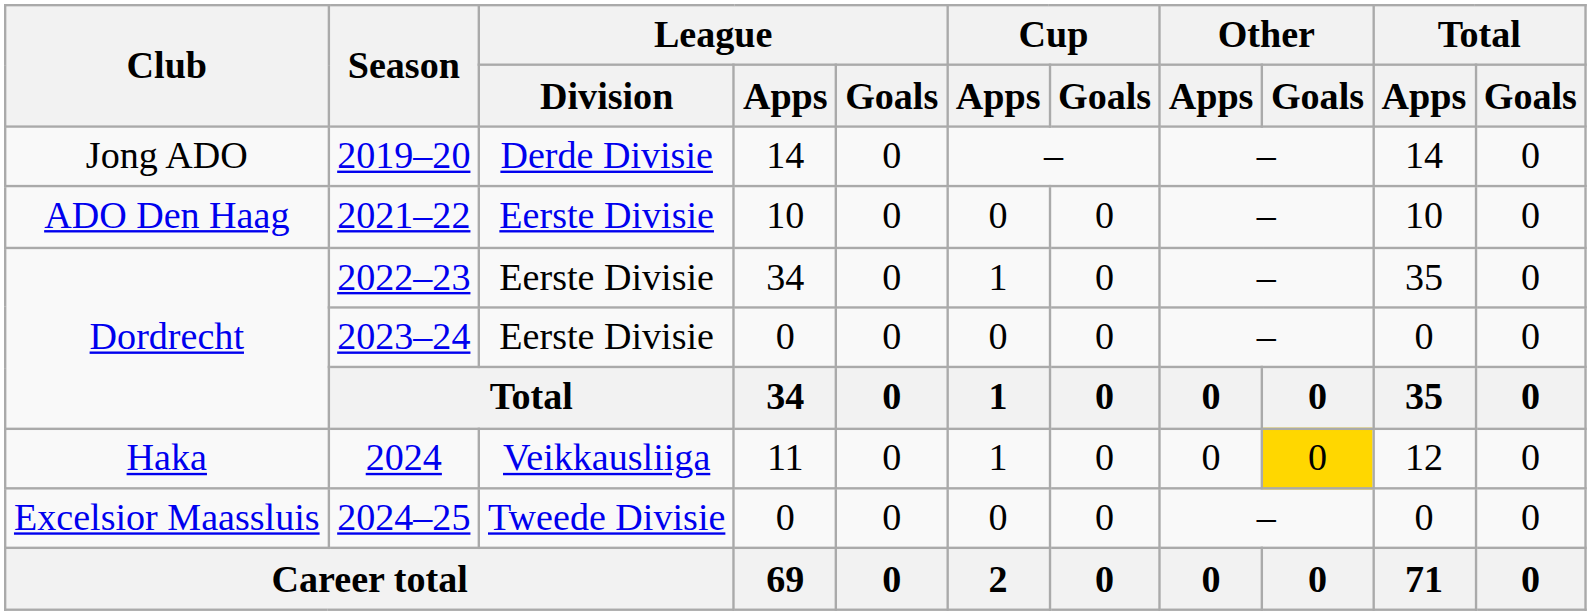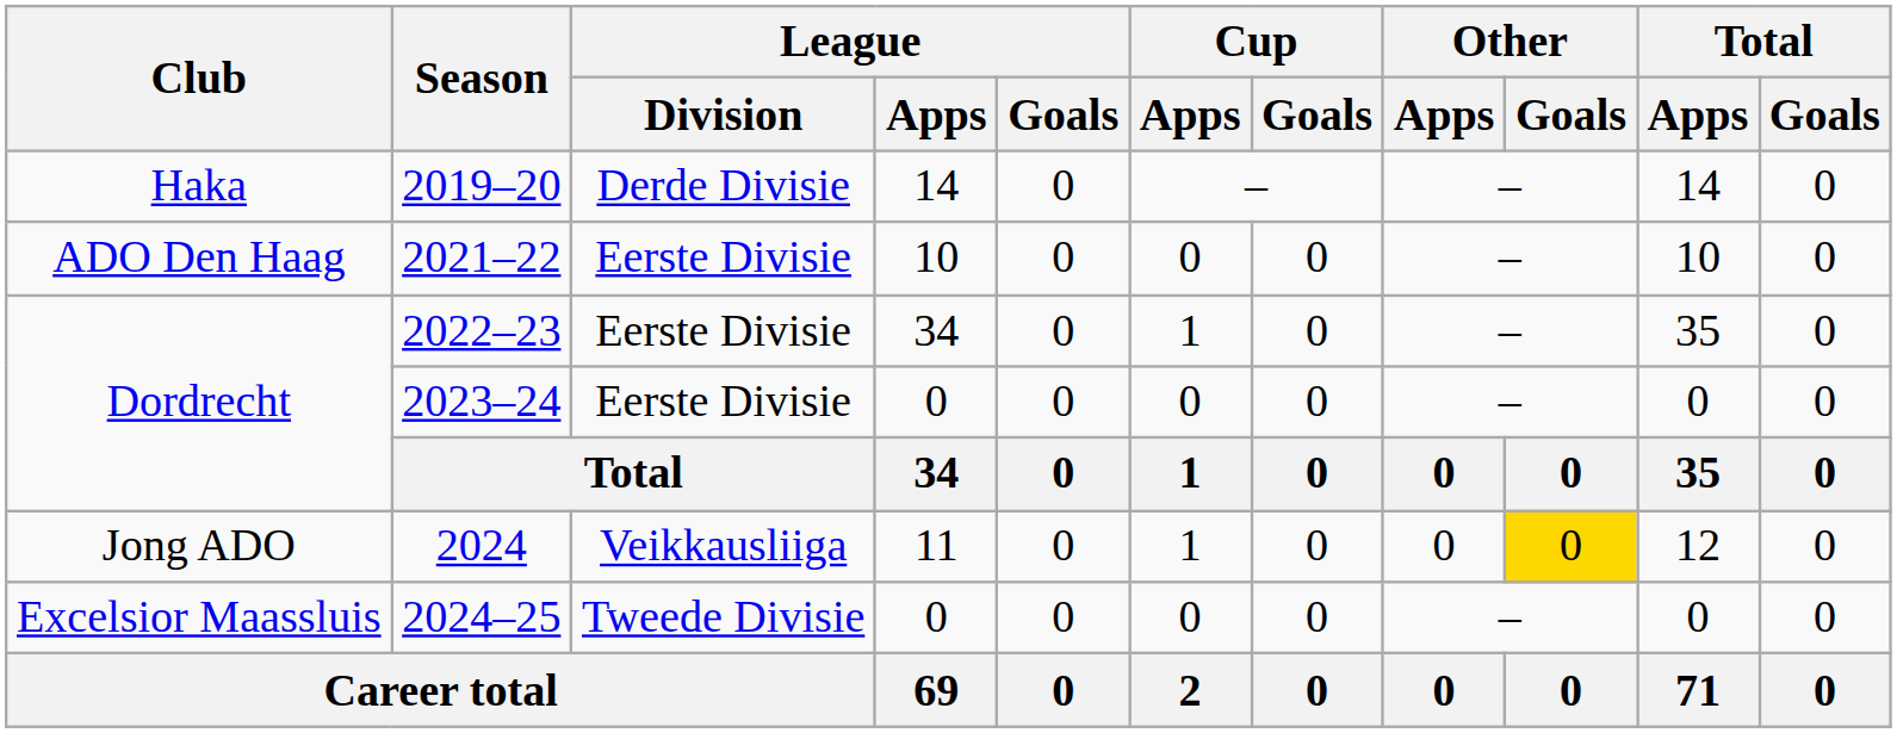 <table class="wikitable" style="text-align:center">
 <tr>
 <th rowspan="2">Club</th>
 <th rowspan="2">Season</th>
 <th colspan="3">League</th>
 <th colspan="2">Cup</th>
 <th colspan="2">Other</th>
 <th colspan="2">Total</th>
 </tr>
 <tr>
 <th>Division</th>
 <th>Apps</th>
 <th>Goals</th>
 <th>Apps</th>
 <th>Goals</th>
 <th>Apps</th>
 <th>Goals</th>
 <th>Apps</th>
 <th>Goals</th>
 </tr>
 <tr>
-<td>Jong ADO</td>
+<td><a href='#'>Haka</a></td>
 <td><a href='#'>2019–20</a></td>
 <td><a href='#'>Derde Divisie</a></td>
 <td>14</td>
 <td>0</td>
 <td colspan=2>–</td>
 <td colspan=2>–</td>
 <td>14</td>
 <td>0</td>
 </tr>
 <tr>
 <td><a href='#'>ADO Den Haag</a></td>
 <td><a href='#'>2021–22</a></td>
 <td><a href='#'>Eerste Divisie</a></td>
 <td>10</td>
 <td>0</td>
 <td>0</td>
 <td>0</td>
 <td colspan=2>–</td>
 <td>10</td>
 <td>0</td>
 </tr>
 <tr>
 <td rowspan=3><a href='#'>Dordrecht</a></td>
 <td><a href='#'>2022–23</a></td>
 <td>Eerste Divisie</td>
 <td>34</td>
 <td>0</td>
 <td>1</td>
 <td>0</td>
 <td colspan=2>–</td>
 <td>35</td>
 <td>0</td>
 </tr>
 <tr>
 <td><a href='#'>2023–24</a></td>
 <td>Eerste Divisie</td>
 <td>0</td>
 <td>0</td>
 <td>0</td>
 <td>0</td>
 <td colspan=2>–</td>
 <td>0</td>
 <td>0</td>
 </tr>
 <tr>
 <th colspan=2>Total</th>
 <th>34</th>
 <th>0</th>
 <th>1</th>
 <th>0</th>
 <th>0</th>
 <th>0</th>
 <th>35</th>
 <th>0</th>
 </tr>
 <tr>
-<td><a href='#'>Haka</a></td>
+<td>Jong ADO</td>
 <td><a href='#'>2024</a></td>
 <td><a href='#'>Veikkausliiga</a></td>
 <td>11</td>
 <td>0</td>
 <td>1</td>
 <td>0</td>
 <td>0</td>
 <td style="background: gold;">0</td>
 <td>12</td>
 <td>0</td>
 </tr>
 <tr>
 <td><a href='#'>Excelsior Maassluis</a></td>
 <td><a href='#'>2024–25</a></td>
 <td><a href='#'>Tweede Divisie</a></td>
 <td>0</td>
 <td>0</td>
 <td>0</td>
 <td>0</td>
 <td colspan=2>–</td>
 <td>0</td>
 <td>0</td>
 </tr>
 <tr>
 <th colspan="3">Career total</th>
 <th>69</th>
 <th>0</th>
 <th>2</th>
 <th>0</th>
 <th>0</th>
 <th>0</th>
 <th>71</th>
 <th>0</th>
 </tr>
 </table>
